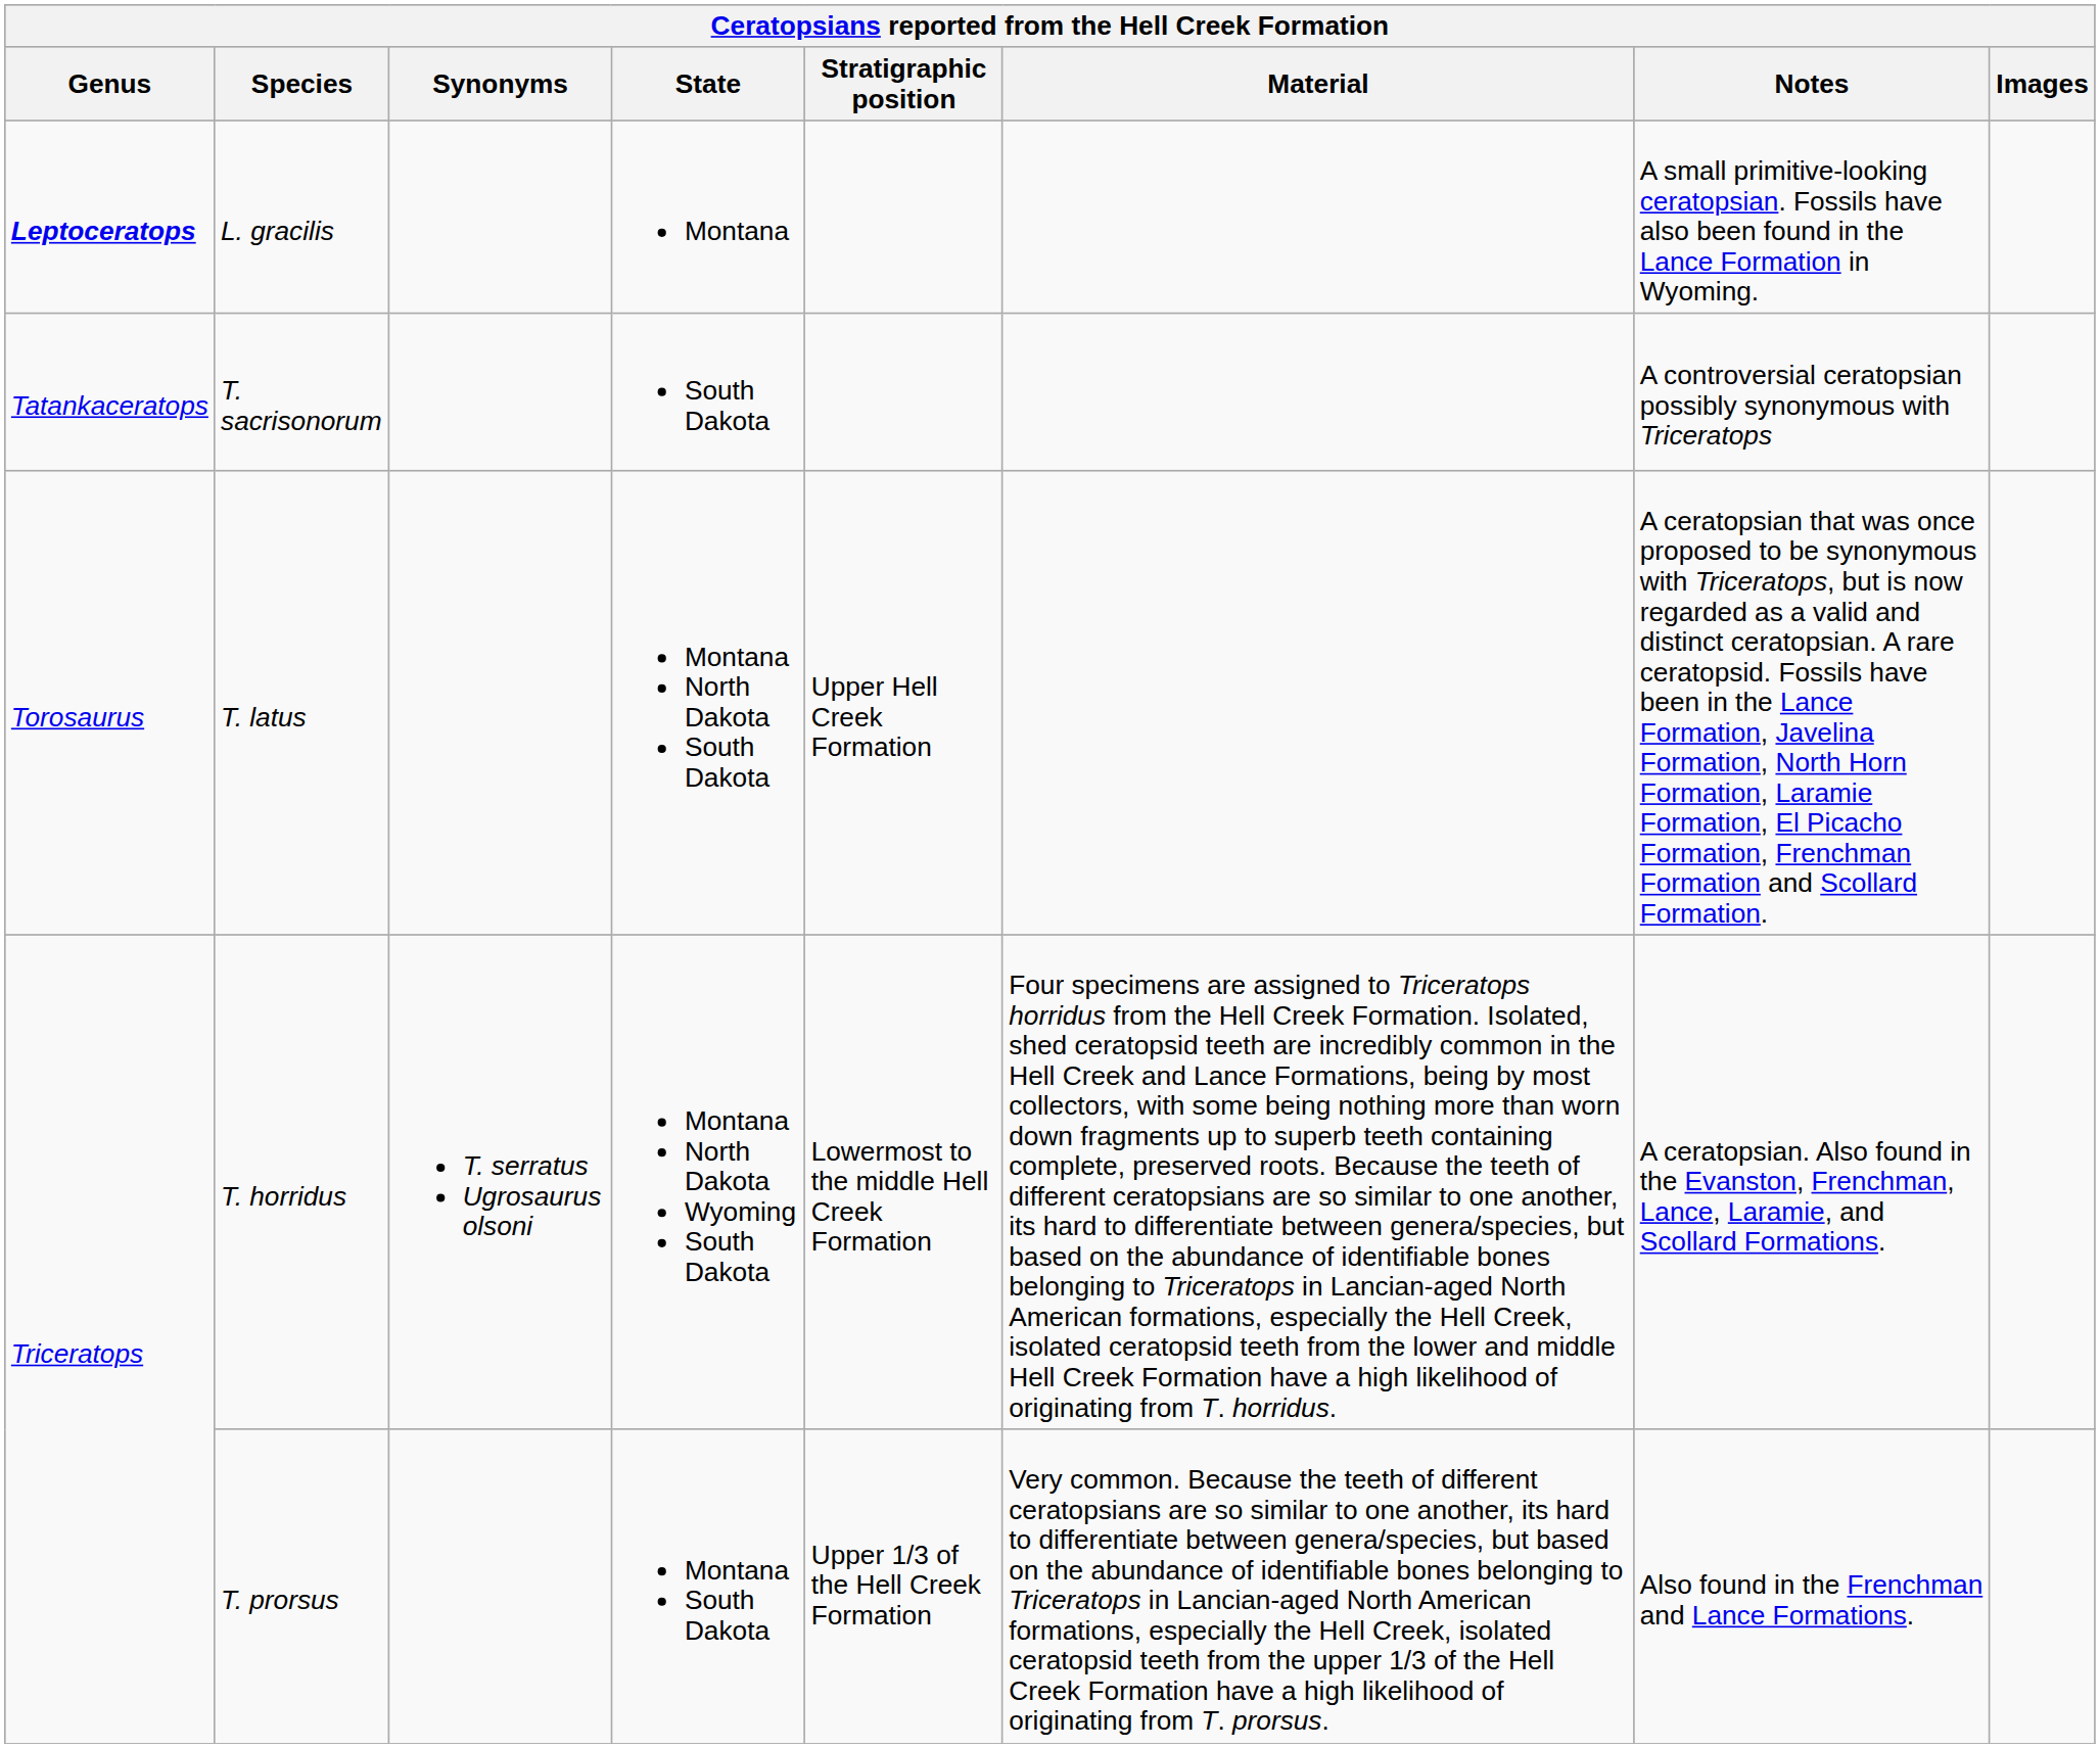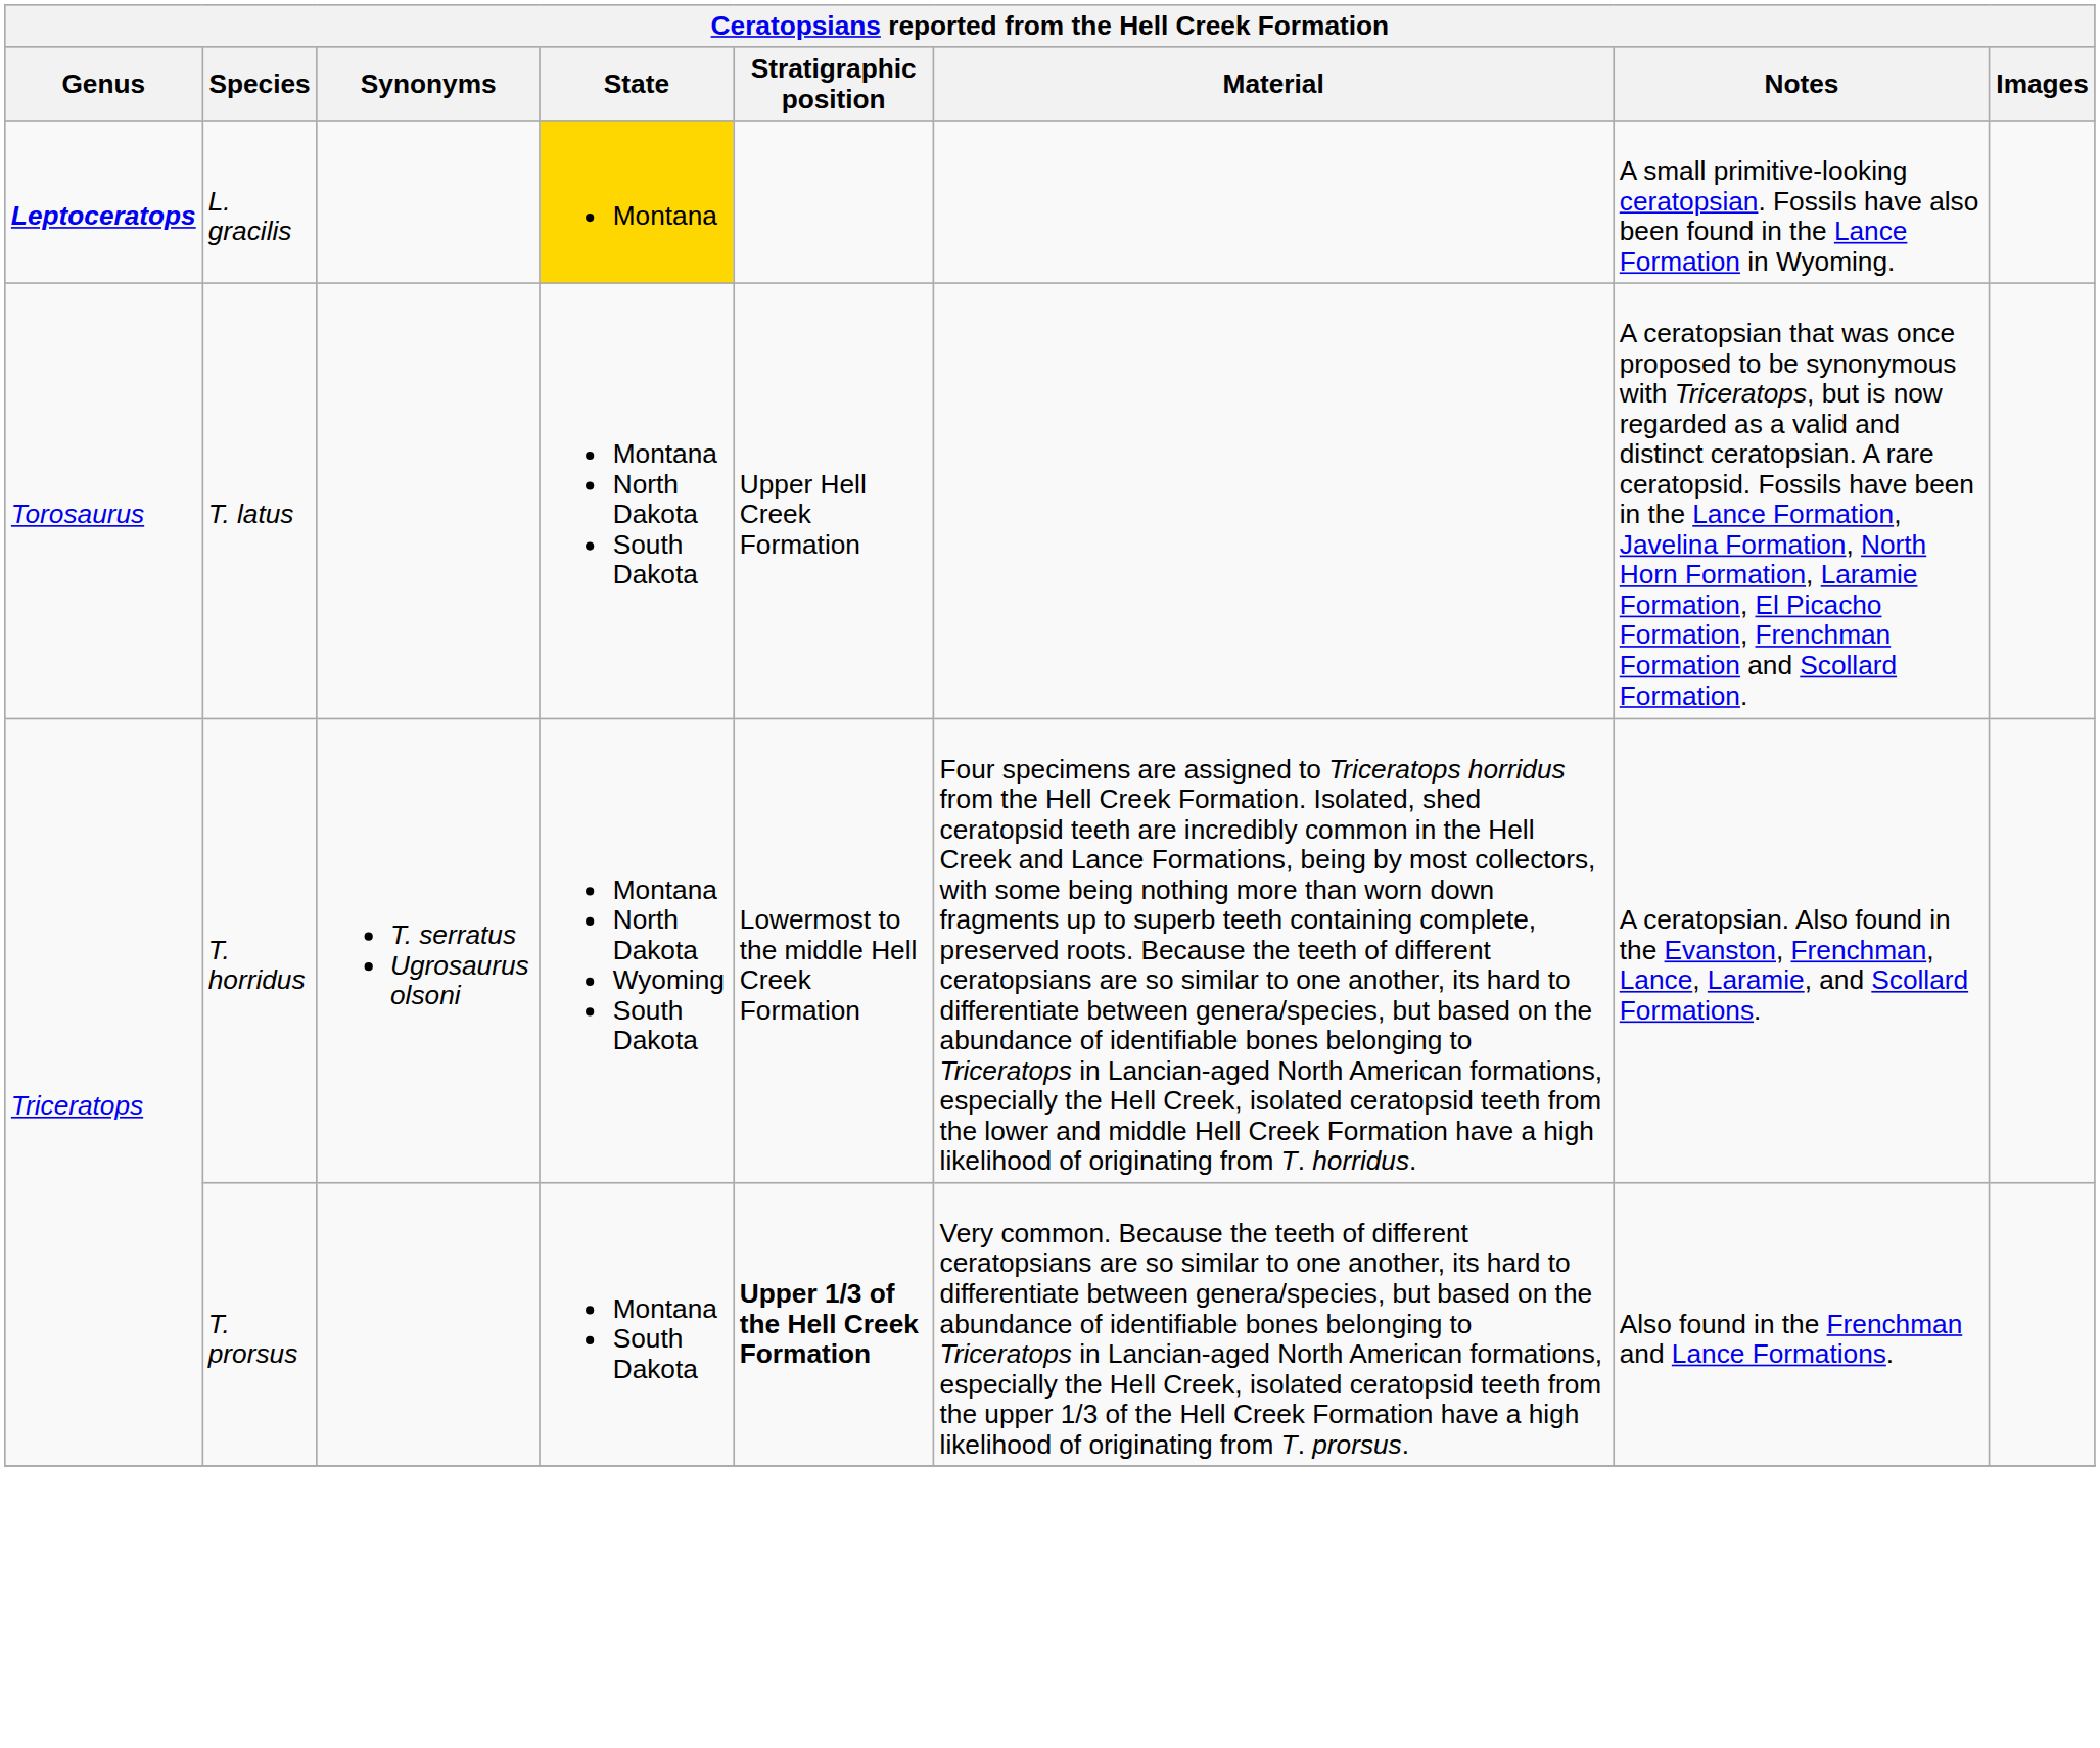 <table class="wikitable sortable mw-collapsible">
 <tr>
 <th colspan="8" style="text-align:center;"><strong><a href='#'>Ceratopsians</a> reported from the Hell Creek Formation</strong></th>
 </tr>
 <tr>
 <th>Genus</th>
 <th>Species</th>
 <th>Synonyms</th>
 <th>State</th>
 <th>Stratigraphic position</th>
 <th>Material</th>
 <th>Notes</th>
 <th>Images</th>
 </tr>
 <tr>
 <td><strong><br><em><a href='#'>Leptoceratops</a></em></strong></td>
 <td><br><em>L. gracilis</em></td>
 <td></td>
-<td><br><ul><li>Montana</li></ul></td>
+<td style="background: gold;"><br><ul><li>Montana</li></ul></td>
 <td></td>
 <td></td>
 <td><br>A small primitive-looking <a href='#'>ceratopsian</a>. Fossils have also been found in the <a href='#'>Lance Formation</a> in Wyoming.</td>
-<td><br></td>
-</tr>
-<tr>
-<td><br><em><a href='#'>Tatankaceratops</a></em></td>
-<td><br><em>T. sacrisonorum</em></td>
-<td></td>
-<td><br><ul><li>South Dakota</li></ul></td>
-<td></td>
-<td></td>
-<td><br>A controversial ceratopsian possibly synonymous with <em>Triceratops</em></td>
 <td><br></td>
 </tr>
 <tr>
 <td><br><em><a href='#'>Torosaurus</a></em></td>
 <td><br><em>T. latus</em></td>
 <td></td>
 <td><br><ul><li>Montana</li><li>North Dakota</li><li>South Dakota</li></ul></td>
 <td><br>Upper Hell Creek Formation</td>
 <td></td>
 <td><br>A ceratopsian that was once proposed to be synonymous with <em>Triceratops</em>, but is now regarded as a valid and distinct ceratopsian. A rare ceratopsid. Fossils have been in the <a href='#'>Lance Formation</a>, <a href='#'>Javelina Formation</a>, <a href='#'>North Horn Formation</a>, <a href='#'>Laramie Formation</a>, <a href='#'>El Picacho Formation</a>, <a href='#'>Frenchman Formation</a> and <a href='#'>Scollard Formation</a>.</td>
 <td><br></td>
 </tr>
 <tr>
 <td rowspan="2"><br><em><a href='#'>Triceratops</a></em></td>
 <td><br><em>T. horridus</em></td>
 <td><br><ul><li><em>T. serratus</em></li><li><em>Ugrosaurus olsoni</em></li></ul></td>
 <td><br><ul><li>Montana</li><li>North Dakota</li><li>Wyoming</li><li>South Dakota</li></ul></td>
 <td><br>Lowermost to the middle Hell Creek Formation</td>
 <td><br>Four specimens are assigned to <em>Triceratops horridus</em> from the Hell Creek Formation. Isolated, shed ceratopsid teeth are incredibly common in the Hell Creek and Lance Formations, being by most collectors, with some being nothing more than worn down fragments up to superb teeth containing complete, preserved roots. Because the teeth of different ceratopsians are so similar to one another, its hard to differentiate between genera/species, but based on the abundance of identifiable bones belonging to <em>Triceratops</em> in Lancian-aged North American formations, especially the Hell Creek, isolated ceratopsid teeth from the lower and middle Hell Creek Formation have a high likelihood of originating from <em>T</em>. <em>horridus</em>.</td>
 <td><br>A ceratopsian. Also found in the <a href='#'>Evanston</a>, <a href='#'>Frenchman</a>, <a href='#'>Lance</a>, <a href='#'>Laramie</a>, and <a href='#'>Scollard Formations</a>.</td>
 <td><br></td>
 </tr>
 <tr>
 <td><br><em>T. prorsus</em></td>
 <td></td>
 <td><br><ul><li>Montana</li><li>South Dakota</li></ul></td>
-<td>Upper 1/3 of the Hell Creek Formation</td>
+<td><strong>Upper 1/3 of the Hell Creek Formation</strong></td>
 <td><br>Very common. Because the teeth of different ceratopsians are so similar to one another, its hard to differentiate between genera/species, but based on the abundance of identifiable bones belonging to <em>Triceratops</em> in Lancian-aged North American formations, especially the Hell Creek, isolated ceratopsid teeth from the upper 1/3 of the Hell Creek Formation have a high likelihood of originating from <em>T</em>. <em>prorsus</em>.</td>
 <td><br>Also found in the <a href='#'>Frenchman</a> and <a href='#'>Lance Formations</a>.</td>
 <td><br></td>
 </tr>
 <tr>
 </tr>
 </table>
